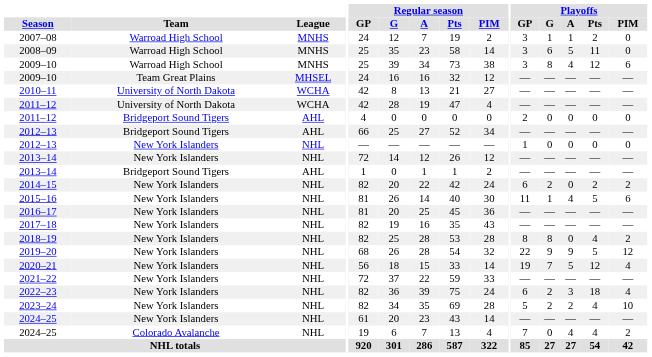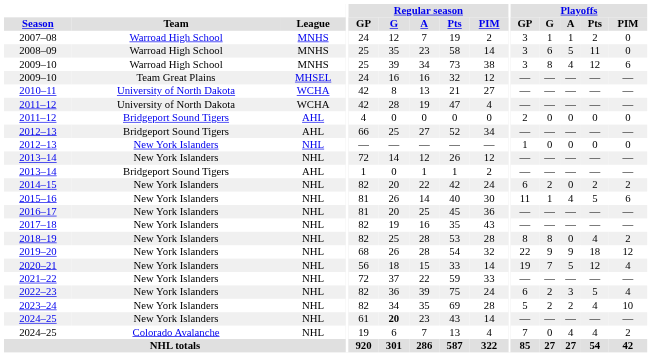 <table border="0" cellpadding="1" cellspacing="0" style="text-align:center; width:60em;">
 <tr bgcolor="#e0e0e0">
 <th colspan="3" bgcolor="#ffffff"></th>
 <th rowspan="99" bgcolor="#ffffff"></th>
 <th colspan="5"><a href='#'>Regular season</a></th>
 <th rowspan="99" bgcolor="#ffffff"></th>
 <th colspan="5"><a href='#'>Playoffs</a></th>
 </tr>
 <tr bgcolor="#e0e0e0">
 <th><a href='#'>Season</a></th>
 <th>Team</th>
 <th>League</th>
 <th>GP</th>
 <th><a href='#'>G</a></th>
 <th><a href='#'>A</a></th>
 <th><a href='#'>Pts</a></th>
 <th><a href='#'>PIM</a></th>
 <th>GP</th>
 <th>G</th>
 <th>A</th>
 <th>Pts</th>
 <th>PIM</th>
 </tr>
 <tr>
 <td>2007–08</td>
 <td><a href='#'>Warroad High School</a></td>
 <td><a href='#'>MNHS</a></td>
 <td>24</td>
 <td>12</td>
 <td>7</td>
 <td>19</td>
 <td>2</td>
 <td>3</td>
 <td>1</td>
 <td>1</td>
 <td>2</td>
 <td>0</td>
 </tr>
 <tr bgcolor="#f0f0f0">
 <td>2008–09</td>
 <td>Warroad High School</td>
 <td>MNHS</td>
 <td>25</td>
 <td>35</td>
 <td>23</td>
 <td>58</td>
 <td>14</td>
 <td>3</td>
 <td>6</td>
 <td>5</td>
 <td>11</td>
 <td>0</td>
 </tr>
 <tr>
 <td>2009–10</td>
 <td>Warroad High School</td>
 <td>MNHS</td>
 <td>25</td>
 <td>39</td>
 <td>34</td>
 <td>73</td>
 <td>38</td>
 <td>3</td>
 <td>8</td>
 <td>4</td>
 <td>12</td>
 <td>6</td>
 </tr>
 <tr bgcolor="#f0f0f0">
 <td>2009–10</td>
 <td>Team Great Plains</td>
 <td><a href='#'>MHSEL</a></td>
 <td>24</td>
 <td>16</td>
 <td>16</td>
 <td>32</td>
 <td>12</td>
 <td>—</td>
 <td>—</td>
 <td>—</td>
 <td>—</td>
 <td>—</td>
 </tr>
 <tr>
 <td><a href='#'>2010–11</a></td>
 <td><a href='#'>University of North Dakota</a></td>
 <td><a href='#'>WCHA</a></td>
 <td>42</td>
 <td>8</td>
 <td>13</td>
 <td>21</td>
 <td>27</td>
 <td>—</td>
 <td>—</td>
 <td>—</td>
 <td>—</td>
 <td>—</td>
 </tr>
 <tr bgcolor="#f0f0f0">
 <td><a href='#'>2011–12</a></td>
 <td>University of North Dakota</td>
 <td>WCHA</td>
 <td>42</td>
 <td>28</td>
 <td>19</td>
 <td>47</td>
 <td>4</td>
 <td>—</td>
 <td>—</td>
 <td>—</td>
 <td>—</td>
 <td>—</td>
 </tr>
 <tr>
 <td><a href='#'>2011–12</a></td>
 <td><a href='#'>Bridgeport Sound Tigers</a></td>
 <td><a href='#'>AHL</a></td>
 <td>4</td>
 <td>0</td>
 <td>0</td>
 <td>0</td>
 <td>0</td>
 <td>2</td>
 <td>0</td>
 <td>0</td>
 <td>0</td>
 <td>0</td>
 </tr>
 <tr bgcolor="#f0f0f0">
 <td><a href='#'>2012–13</a></td>
 <td>Bridgeport Sound Tigers</td>
 <td>AHL</td>
 <td>66</td>
 <td>25</td>
 <td>27</td>
 <td>52</td>
 <td>34</td>
 <td>—</td>
 <td>—</td>
 <td>—</td>
 <td>—</td>
 <td>—</td>
 </tr>
 <tr>
 <td><a href='#'>2012–13</a></td>
 <td><a href='#'>New York Islanders</a></td>
 <td><a href='#'>NHL</a></td>
 <td>—</td>
 <td>—</td>
 <td>—</td>
 <td>—</td>
 <td>—</td>
 <td>1</td>
 <td>0</td>
 <td>0</td>
 <td>0</td>
 <td>0</td>
 </tr>
 <tr bgcolor="#f0f0f0">
 <td><a href='#'>2013–14</a></td>
 <td>New York Islanders</td>
 <td>NHL</td>
 <td>72</td>
 <td>14</td>
 <td>12</td>
 <td>26</td>
 <td>12</td>
 <td>—</td>
 <td>—</td>
 <td>—</td>
 <td>—</td>
 <td>—</td>
 </tr>
 <tr>
 <td><a href='#'>2013–14</a></td>
 <td>Bridgeport Sound Tigers</td>
 <td>AHL</td>
 <td>1</td>
 <td>0</td>
 <td>1</td>
 <td>1</td>
 <td>2</td>
 <td>—</td>
 <td>—</td>
 <td>—</td>
 <td>—</td>
 <td>—</td>
 </tr>
 <tr bgcolor="#f0f0f0">
 <td><a href='#'>2014–15</a></td>
 <td>New York Islanders</td>
 <td>NHL</td>
 <td>82</td>
 <td>20</td>
 <td>22</td>
 <td>42</td>
 <td>24</td>
 <td>6</td>
 <td>2</td>
 <td>0</td>
 <td>2</td>
 <td>2</td>
 </tr>
 <tr>
 <td><a href='#'>2015–16</a></td>
 <td>New York Islanders</td>
 <td>NHL</td>
 <td>81</td>
 <td>26</td>
 <td>14</td>
 <td>40</td>
 <td>30</td>
 <td>11</td>
 <td>1</td>
 <td>4</td>
 <td>5</td>
 <td>6</td>
 </tr>
 <tr bgcolor="#f0f0f0">
 <td><a href='#'>2016–17</a></td>
 <td>New York Islanders</td>
 <td>NHL</td>
 <td>81</td>
 <td>20</td>
 <td>25</td>
 <td>45</td>
 <td>36</td>
 <td>—</td>
 <td>—</td>
 <td>—</td>
 <td>—</td>
 <td>—</td>
 </tr>
 <tr>
 <td><a href='#'>2017–18</a></td>
 <td>New York Islanders</td>
 <td>NHL</td>
 <td>82</td>
 <td>19</td>
 <td>16</td>
 <td>35</td>
 <td>43</td>
 <td>—</td>
 <td>—</td>
 <td>—</td>
 <td>—</td>
 <td>—</td>
 </tr>
 <tr bgcolor="#f0f0f0">
 <td><a href='#'>2018–19</a></td>
 <td>New York Islanders</td>
 <td>NHL</td>
 <td>82</td>
 <td>25</td>
 <td>28</td>
 <td>53</td>
 <td>28</td>
 <td>8</td>
 <td>8</td>
 <td>0</td>
 <td>4</td>
 <td>2</td>
 </tr>
 <tr>
 <td><a href='#'>2019–20</a></td>
 <td>New York Islanders</td>
 <td>NHL</td>
 <td>68</td>
 <td>26</td>
 <td>28</td>
 <td>54</td>
 <td>32</td>
 <td>22</td>
 <td>9</td>
 <td>9</td>
-<td>5</td>
+<td>18</td>
 <td>12</td>
 </tr>
 <tr bgcolor="#f0f0f0">
 <td><a href='#'>2020–21</a></td>
 <td>New York Islanders</td>
 <td>NHL</td>
 <td>56</td>
 <td>18</td>
 <td>15</td>
 <td>33</td>
 <td>14</td>
 <td>19</td>
 <td>7</td>
 <td>5</td>
 <td>12</td>
 <td>4</td>
 </tr>
 <tr>
 <td><a href='#'>2021–22</a></td>
 <td>New York Islanders</td>
 <td>NHL</td>
 <td>72</td>
 <td>37</td>
 <td>22</td>
 <td>59</td>
 <td>33</td>
 <td>—</td>
 <td>—</td>
 <td>—</td>
 <td>—</td>
 <td>—</td>
 </tr>
 <tr bgcolor="#f0f0f0">
 <td><a href='#'>2022–23</a></td>
 <td>New York Islanders</td>
 <td>NHL</td>
 <td>82</td>
 <td>36</td>
 <td>39</td>
 <td>75</td>
 <td>24</td>
 <td>6</td>
 <td>2</td>
 <td>3</td>
-<td>18</td>
+<td>5</td>
 <td>4</td>
 </tr>
 <tr>
 <td><a href='#'>2023–24</a></td>
 <td>New York Islanders</td>
 <td>NHL</td>
 <td>82</td>
 <td>34</td>
 <td>35</td>
 <td>69</td>
 <td>28</td>
 <td>5</td>
 <td>2</td>
 <td>2</td>
 <td>4</td>
 <td>10</td>
 </tr>
 <tr bgcolor="#f0f0f0">
 <td><a href='#'>2024–25</a></td>
 <td>New York Islanders</td>
 <td>NHL</td>
 <td>61</td>
-<td>20</td>
+<td><strong>20</strong></td>
 <td>23</td>
 <td>43</td>
 <td>14</td>
 <td>—</td>
 <td>—</td>
 <td>—</td>
 <td>—</td>
 <td>—</td>
 </tr>
 <tr>
 <td>2024–25</td>
 <td><a href='#'>Colorado Avalanche</a></td>
 <td>NHL</td>
 <td>19</td>
 <td>6</td>
 <td>7</td>
 <td>13</td>
 <td>4</td>
 <td>7</td>
 <td>0</td>
 <td>4</td>
 <td>4</td>
 <td>2</td>
 </tr>
 <tr bgcolor="#e0e0e0">
 <th colspan="3">NHL totals</th>
 <th>920</th>
 <th>301</th>
 <th>286</th>
 <th>587</th>
 <th>322</th>
 <th>85</th>
 <th>27</th>
 <th>27</th>
 <th>54</th>
 <th>42</th>
 </tr>
 </table>
